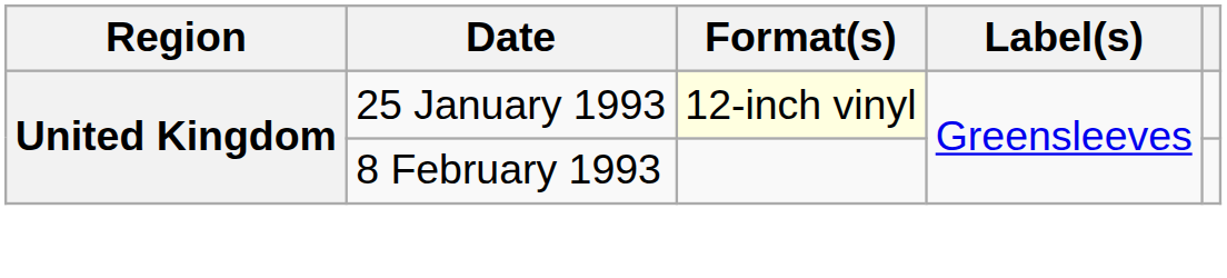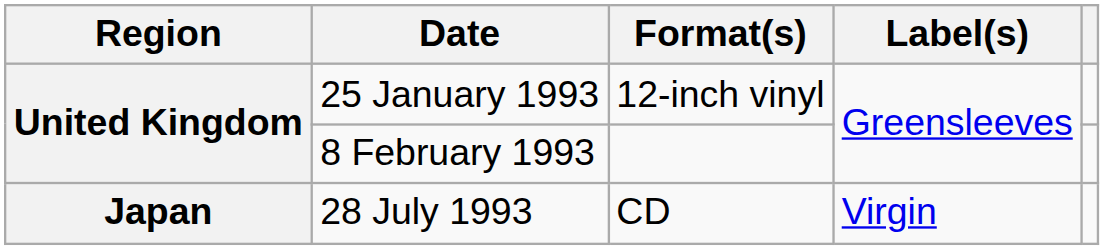 <table class="wikitable plainrowheaders">
 <tr>
 <th scope="col">Region</th>
 <th scope="col">Date</th>
 <th scope="col">Format(s)</th>
 <th scope="col">Label(s)</th>
 <th scope="col"></th>
 </tr>
 <tr>
 <th scope="row" rowspan="2">United Kingdom</th>
 <td>25 January 1993</td>
-<td style="background: lightyellow;">12-inch vinyl</td>
+<td>12-inch vinyl</td>
 <td rowspan="2"><a href='#'>Greensleeves</a></td>
 <td></td>
 </tr>
 <tr>
 <td>8 February 1993</td>
 <td></td>
 <td></td>
 </tr>
+<tr>
+<th scope="row">Japan</th>
+<td>28 July 1993</td>
+<td>CD</td>
+<td><a href='#'>Virgin</a></td>
+<td></td>
+</tr>
 </table>
